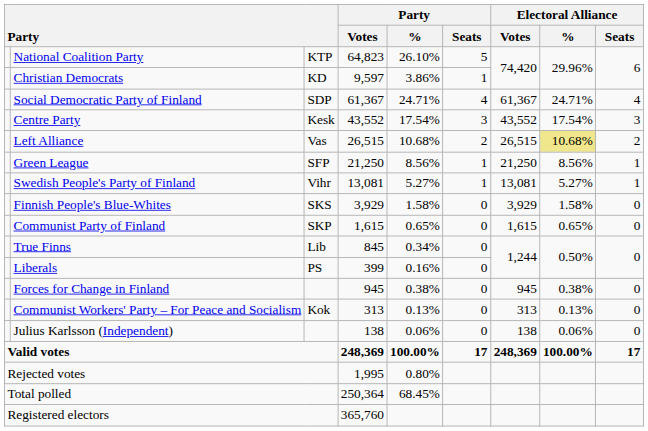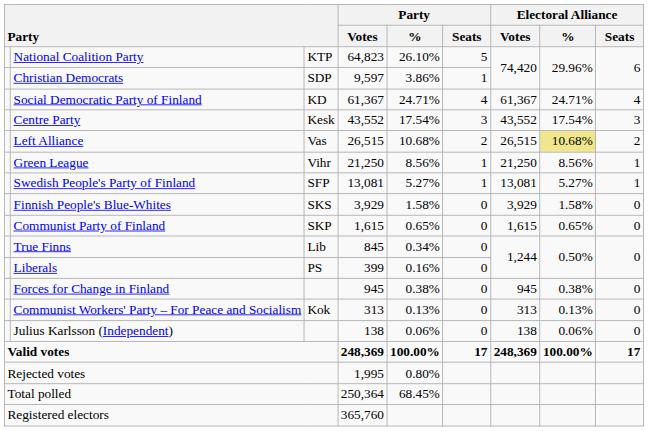 <table class="wikitable" border="1" style="text-align:right;">
 <tr>
 <th style="text-align:left;" valign=bottom rowspan=2 colspan=3>Party</th>
 <th colspan=3>Party</th>
 <th colspan=3>Electoral Alliance</th>
 </tr>
 <tr>
 <th align=center valign=bottom width="50">Votes</th>
 <th align=center valign=bottom width="50">%</th>
 <th align=center valign=bottom width="50">Seats</th>
 <th align=center valign=bottom width="50">Votes</th>
 <th align=center valign=bottom width="50">%</th>
 <th align=center valign=bottom width="50">Seats</th>
 </tr>
 <tr>
 <td></td>
 <td align=left><a href='#'>National Coalition Party</a></td>
 <td align=left>KTP</td>
 <td>64,823</td>
 <td>26.10%</td>
 <td>5</td>
 <td rowspan=2>74,420</td>
 <td rowspan=2>29.96%</td>
 <td rowspan=2>6</td>
 </tr>
 <tr>
 <td></td>
 <td align=left><a href='#'>Christian Democrats</a></td>
-<td align=left>KD</td>
+<td align=left>SDP</td>
 <td>9,597</td>
 <td>3.86%</td>
 <td>1</td>
 </tr>
 <tr>
 <td></td>
 <td align=left style="white-space: nowrap;"><a href='#'>Social Democratic Party of Finland</a></td>
-<td align=left>SDP</td>
+<td align=left>KD</td>
 <td>61,367</td>
 <td>24.71%</td>
 <td>4</td>
 <td>61,367</td>
 <td>24.71%</td>
 <td>4</td>
 </tr>
 <tr>
 <td></td>
 <td align=left><a href='#'>Centre Party</a></td>
 <td align=left>Kesk</td>
 <td>43,552</td>
 <td>17.54%</td>
 <td>3</td>
 <td>43,552</td>
 <td>17.54%</td>
 <td>3</td>
 </tr>
 <tr>
 <td></td>
 <td align=left><a href='#'>Left Alliance</a></td>
 <td align=left>Vas</td>
 <td>26,515</td>
 <td>10.68%</td>
 <td>2</td>
 <td>26,515</td>
 <td style="background: khaki;">10.68%</td>
 <td>2</td>
 </tr>
 <tr>
 <td></td>
 <td align=left><a href='#'>Green League</a></td>
-<td align=left>SFP</td>
+<td align=left>Vihr</td>
 <td>21,250</td>
 <td>8.56%</td>
 <td>1</td>
 <td>21,250</td>
 <td>8.56%</td>
 <td>1</td>
 </tr>
 <tr>
 <td></td>
 <td align=left><a href='#'>Swedish People's Party of Finland</a></td>
-<td align=left>Vihr</td>
+<td align=left>SFP</td>
 <td>13,081</td>
 <td>5.27%</td>
 <td>1</td>
 <td>13,081</td>
 <td>5.27%</td>
 <td>1</td>
 </tr>
 <tr>
 <td></td>
 <td align=left><a href='#'>Finnish People's Blue-Whites</a></td>
 <td align=left>SKS</td>
 <td>3,929</td>
 <td>1.58%</td>
 <td>0</td>
 <td>3,929</td>
 <td>1.58%</td>
 <td>0</td>
 </tr>
 <tr>
 <td></td>
 <td align=left><a href='#'>Communist Party of Finland</a></td>
 <td align=left>SKP</td>
 <td>1,615</td>
 <td>0.65%</td>
 <td>0</td>
 <td>1,615</td>
 <td>0.65%</td>
 <td>0</td>
 </tr>
 <tr>
 <td></td>
 <td align=left><a href='#'>True Finns</a></td>
 <td align=left>Lib</td>
 <td>845</td>
 <td>0.34%</td>
 <td>0</td>
 <td rowspan=2>1,244</td>
 <td rowspan=2>0.50%</td>
 <td rowspan=2>0</td>
 </tr>
 <tr>
 <td></td>
 <td align=left><a href='#'>Liberals</a></td>
 <td align=left>PS</td>
 <td>399</td>
 <td>0.16%</td>
 <td>0</td>
 </tr>
 <tr>
 <td></td>
 <td align=left><a href='#'>Forces for Change in Finland</a></td>
 <td align=left></td>
 <td>945</td>
 <td>0.38%</td>
 <td>0</td>
 <td>945</td>
 <td>0.38%</td>
 <td>0</td>
 </tr>
 <tr>
 <td></td>
 <td align=left><a href='#'>Communist Workers' Party – For Peace and Socialism</a></td>
 <td align=left>Kok</td>
 <td>313</td>
 <td>0.13%</td>
 <td>0</td>
 <td>313</td>
 <td>0.13%</td>
 <td>0</td>
 </tr>
 <tr>
 <td></td>
 <td align=left>Julius Karlsson (<a href='#'>Independent</a>)</td>
 <td align=left></td>
 <td>138</td>
 <td>0.06%</td>
 <td>0</td>
 <td>138</td>
 <td>0.06%</td>
 <td>0</td>
 </tr>
 <tr style="font-weight:bold">
 <td align=left colspan=3>Valid votes</td>
 <td>248,369</td>
 <td>100.00%</td>
 <td>17</td>
 <td>248,369</td>
 <td>100.00%</td>
 <td>17</td>
 </tr>
 <tr>
 <td align=left colspan=3>Rejected votes</td>
 <td>1,995</td>
 <td>0.80%</td>
 <td></td>
 <td></td>
 <td></td>
 <td></td>
 </tr>
 <tr>
 <td align=left colspan=3>Total polled</td>
 <td>250,364</td>
 <td>68.45%</td>
 <td></td>
 <td></td>
 <td></td>
 <td></td>
 </tr>
 <tr>
 <td align=left colspan=3>Registered electors</td>
 <td>365,760</td>
 <td></td>
 <td></td>
 <td></td>
 <td></td>
 <td></td>
 </tr>
 </table>
